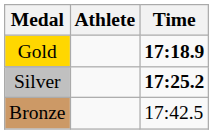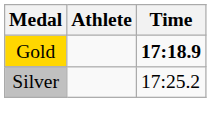 <table class="wikitable">
 <tr>
 <th>Medal</th>
 <th>Athlete</th>
 <th>Time</th>
 </tr>
 <tr>
 <td style="text-align:center;background-color:gold;">Gold</td>
 <td></td>
 <td><strong>17:18.9</strong></td>
 </tr>
 <tr>
 <td style="text-align:center;background-color:silver;">Silver</td>
 <td></td>
-<td><strong>17:25.2</strong></td>
-</tr>
-<tr>
-<td style="text-align:center;background-color:#CC9966;">Bronze</td>
-<td></td>
-<td>17:42.5</td>
+<td>17:25.2</td>
 </tr>
 </table>
